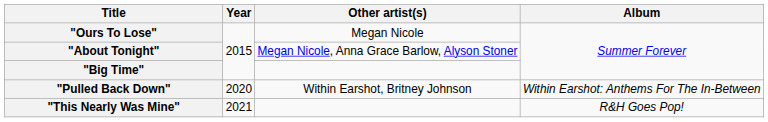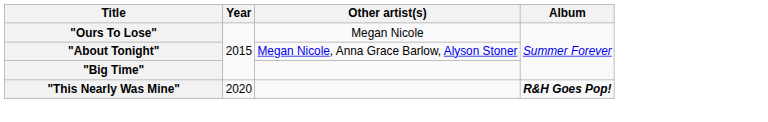 <table class="wikitable plainrowheaders" style="text-align:center;">
 <tr>
 <th scope="col" style="width:18em;">Title</th>
 <th scope="col">Year</th>
 <th scope="col">Other artist(s)</th>
 <th scope="col">Album</th>
 </tr>
 <tr>
 <th scope="row">"Ours To Lose"</th>
 <td rowspan="3">2015</td>
 <td>Megan Nicole</td>
 <td rowspan="3"><em><a href='#'>Summer Forever</a></em></td>
 </tr>
 <tr>
 <th scope="row">"About Tonight"</th>
 <td><a href='#'>Megan Nicole</a>, Anna Grace Barlow, <a href='#'>Alyson Stoner</a></td>
 </tr>
 <tr>
 <th scope="row">"Big Time"</th>
 <td></td>
 </tr>
 <tr>
-<th scope="row">"Pulled Back Down"</th>
+<th scope="row">"This Nearly Was Mine"</th>
 <td>2020</td>
-<td>Within Earshot, Britney Johnson</td>
-<td><em>Within Earshot: Anthems For The In-Between</em></td>
-</tr>
-<tr>
-<th scope="row">"This Nearly Was Mine"</th>
-<td>2021</td>
 <td></td>
-<td><em>R&H Goes Pop!</em></td>
+<td><strong><em>R&H Goes Pop!</em></strong></td>
 </tr>
 </table>
